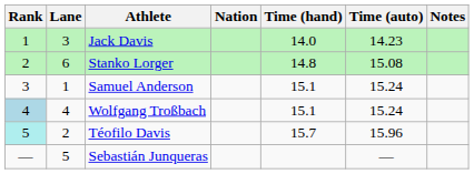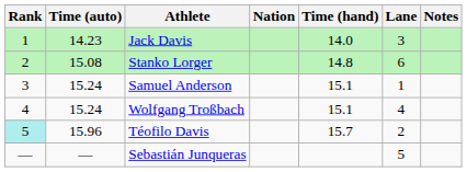 <table class="wikitable sortable" style="text-align:center">
 <tr>
 <th>Rank</th>
-<th>Lane</th>
+<th>Time (auto)</th>
 <th>Athlete</th>
 <th>Nation</th>
 <th>Time (hand)</th>
-<th>Time (auto)</th>
+<th>Lane</th>
 <th>Notes</th>
 </tr>
 <tr bgcolor=bbf3bb>
 <td>1</td>
-<td>3</td>
+<td>14.23</td>
 <td align=left><a href='#'>Jack Davis</a></td>
 <td align=left></td>
 <td>14.0</td>
-<td>14.23</td>
+<td>3</td>
 <td></td>
 </tr>
 <tr bgcolor=bbf3bb>
 <td>2</td>
-<td>6</td>
+<td>15.08</td>
 <td align=left><a href='#'>Stanko Lorger</a></td>
 <td align=left></td>
 <td>14.8</td>
-<td>15.08</td>
+<td>6</td>
 <td></td>
 </tr>
 <tr>
 <td>3</td>
-<td>1</td>
+<td>15.24</td>
 <td align=left><a href='#'>Samuel Anderson</a></td>
 <td align=left></td>
 <td>15.1</td>
-<td>15.24</td>
+<td>1</td>
 <td></td>
 </tr>
 <tr>
-<td style="background: lightblue;">4</td>
 <td>4</td>
+<td>15.24</td>
 <td align=left><a href='#'>Wolfgang Troßbach</a></td>
 <td align=left></td>
 <td>15.1</td>
-<td>15.24</td>
+<td>4</td>
 <td></td>
 </tr>
 <tr>
 <td style="background: paleturquoise;">5</td>
-<td>2</td>
+<td>15.96</td>
 <td align=left><a href='#'>Téofilo Davis</a></td>
 <td align=left></td>
 <td>15.7</td>
-<td>15.96</td>
+<td>2</td>
 <td></td>
 </tr>
 <tr>
 <td data-sort-value=6>—</td>
-<td>5</td>
+<td>—</td>
 <td align=left><a href='#'>Sebastián Junqueras</a></td>
 <td align=left></td>
 <td></td>
-<td>—</td>
+<td>5</td>
 <td></td>
 </tr>
 </table>
